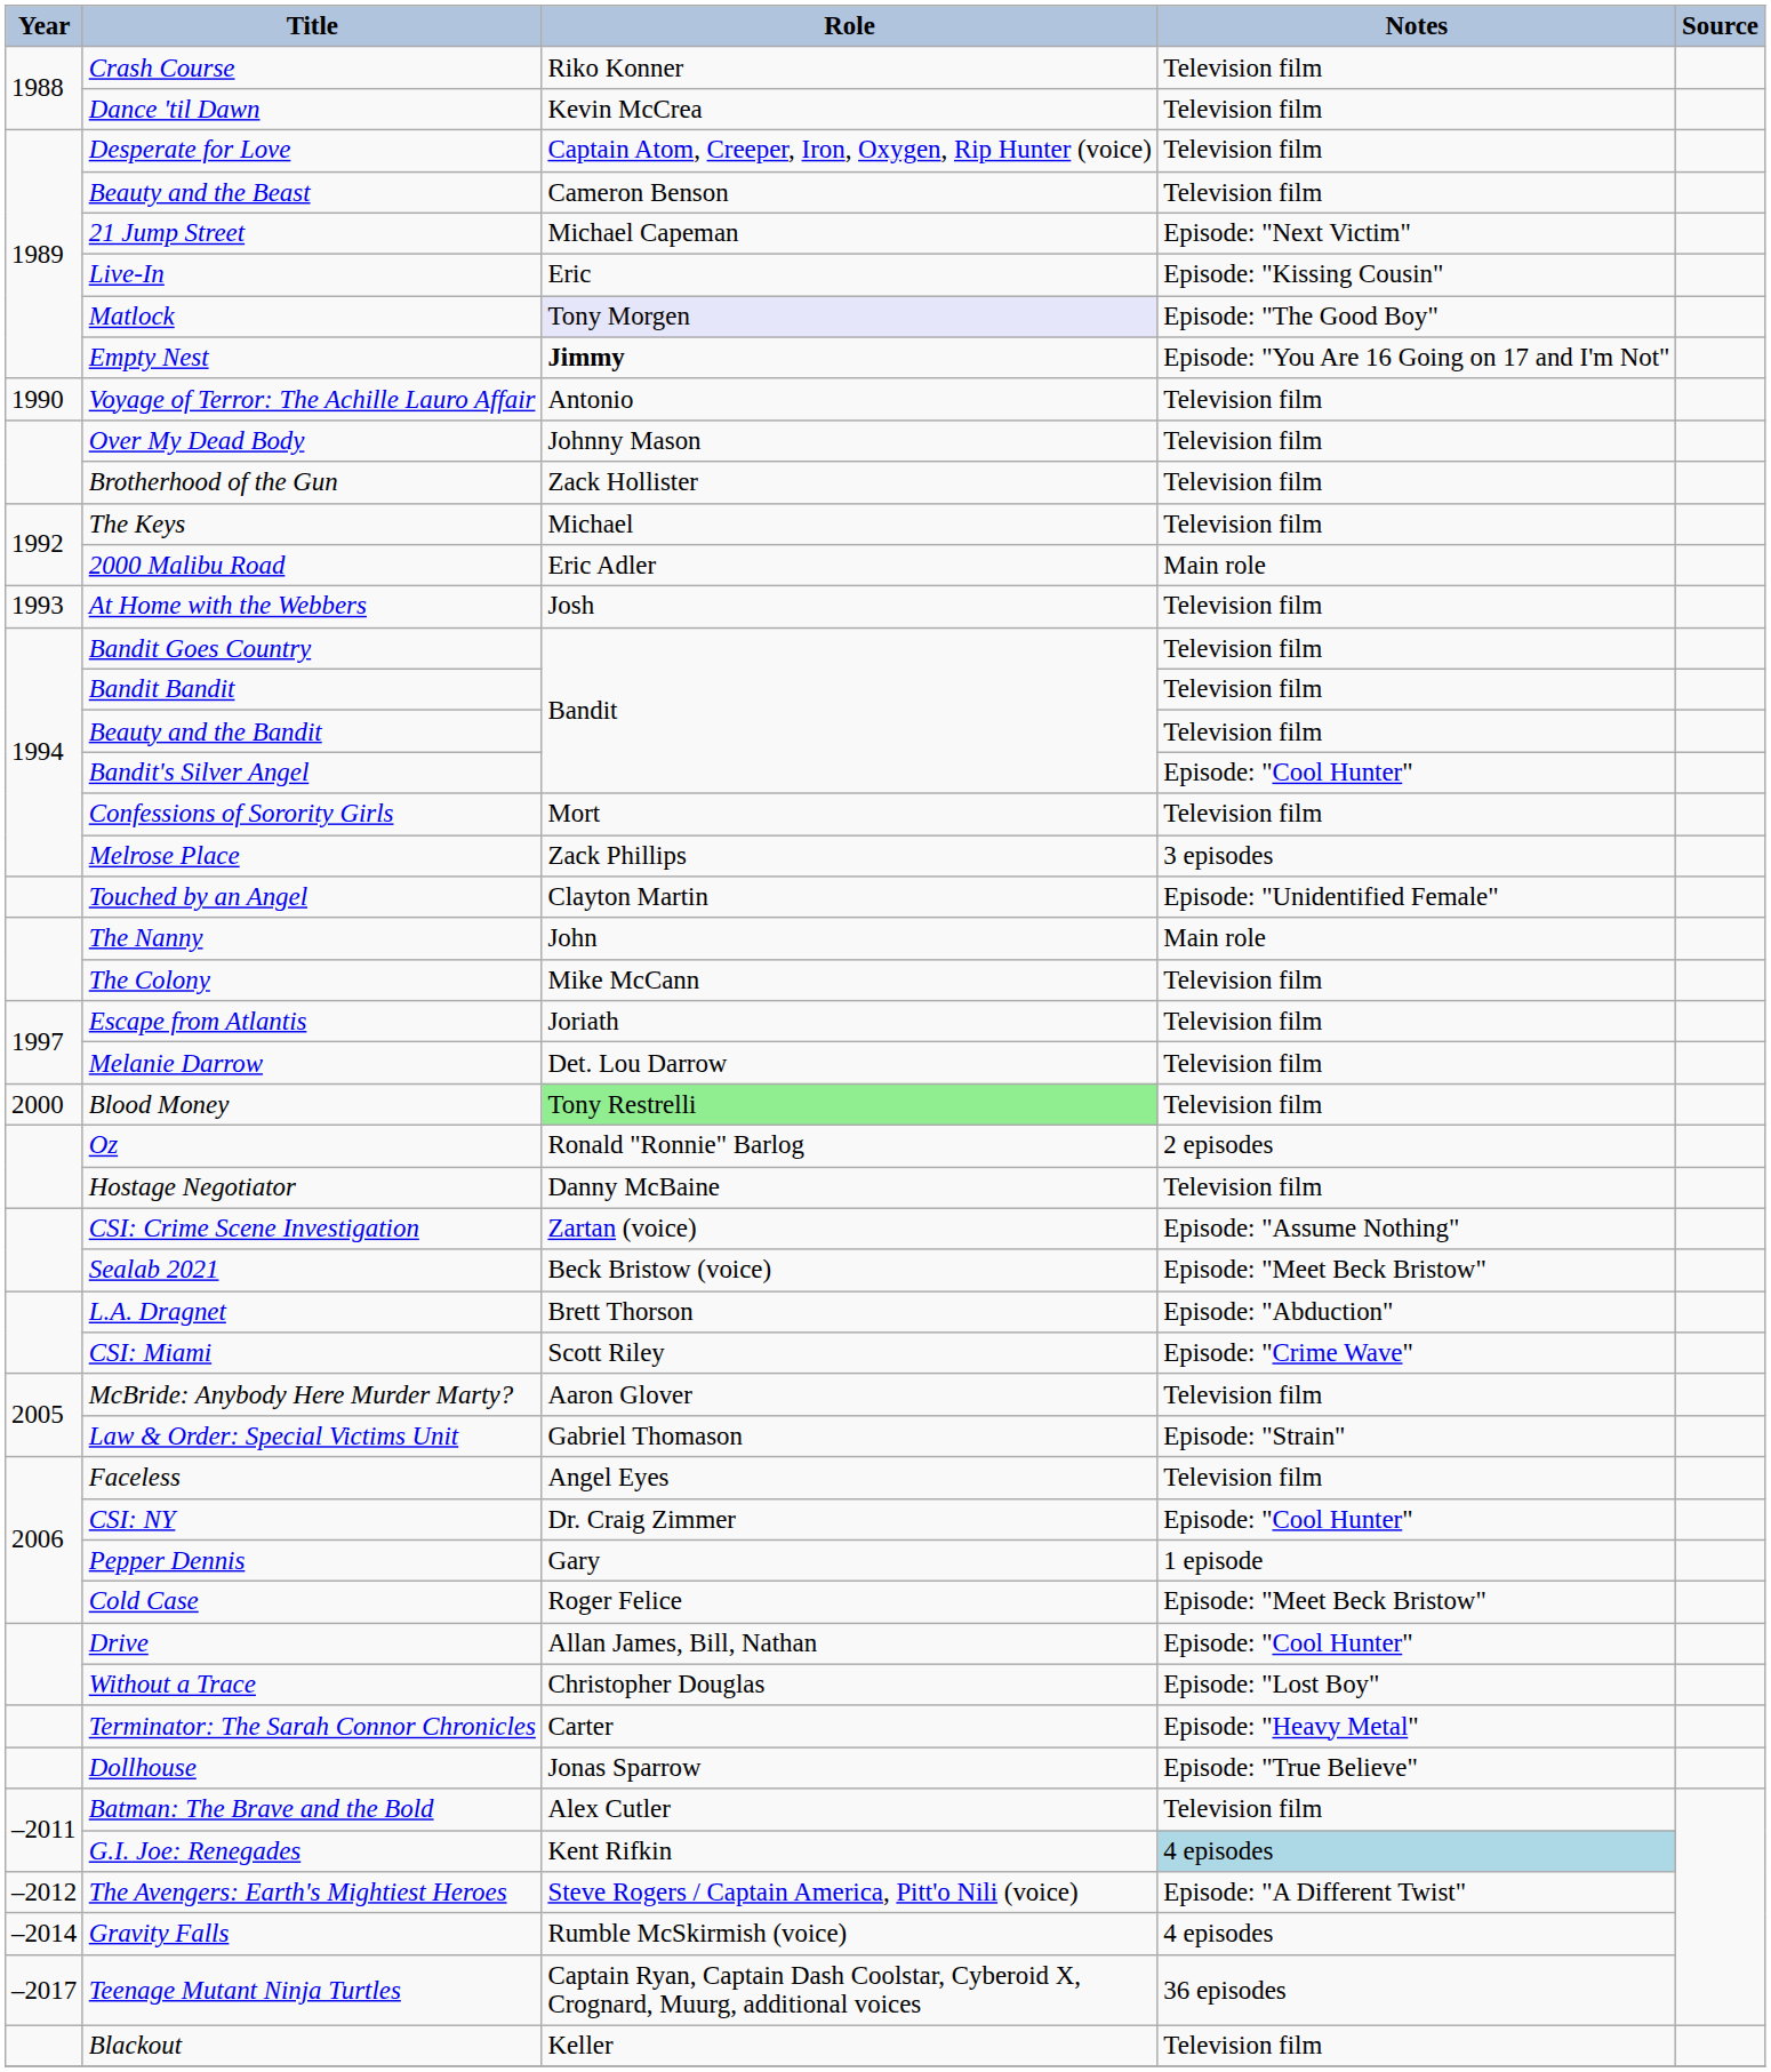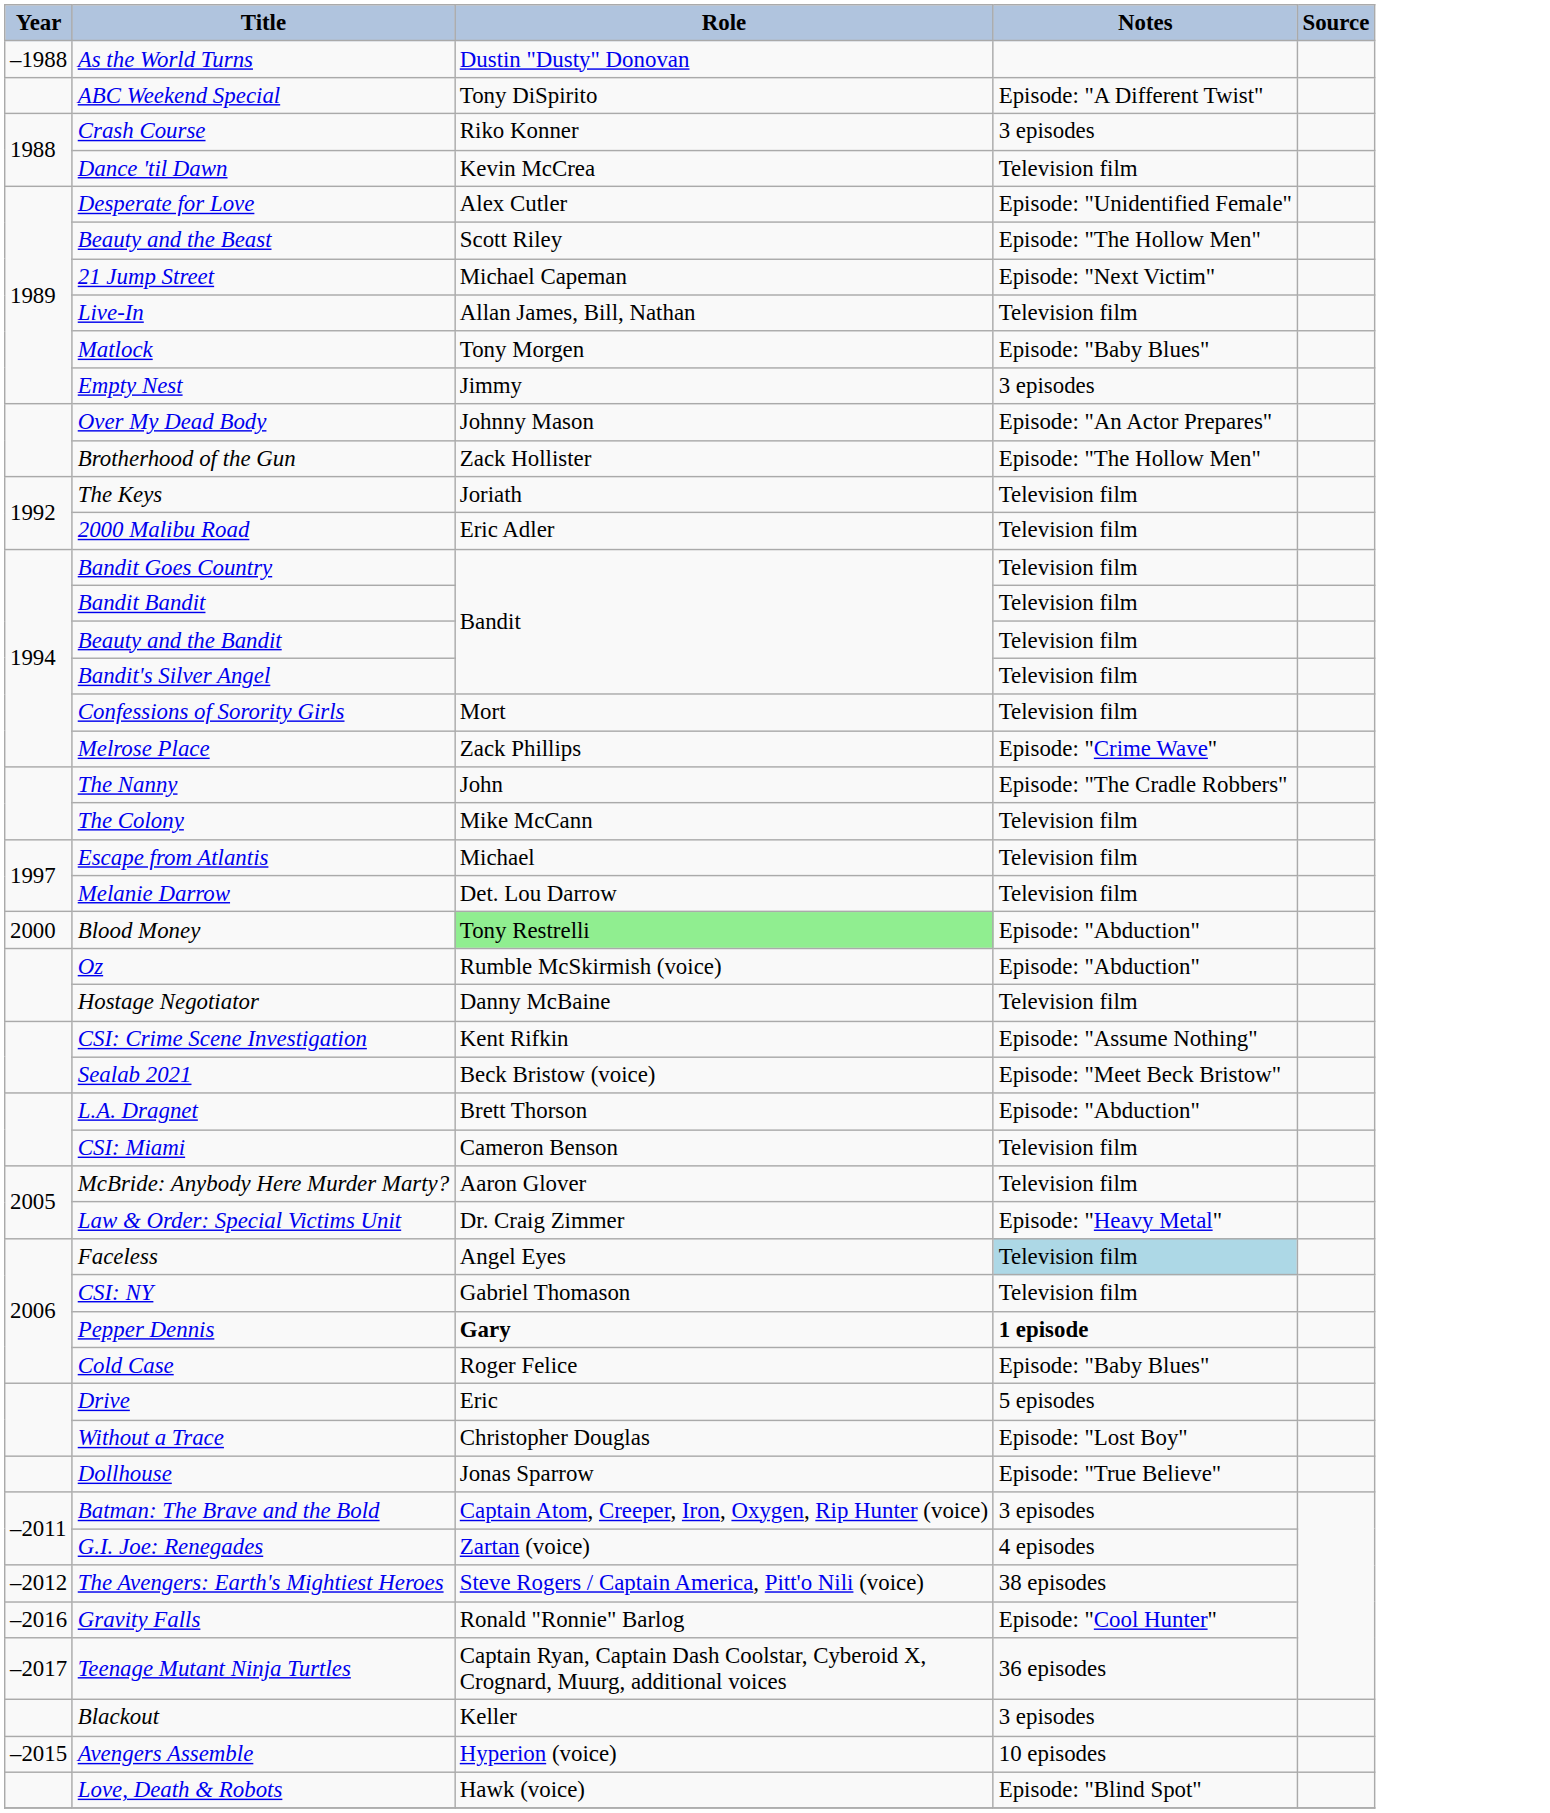 <table class="wikitable sortable plainrowheaders" style="width=100%;  font-size: 100%;">
 <tr>
 <th style="background:#b0c4de;">Year</th>
 <th style="background:#b0c4de;">Title</th>
 <th style="background:#b0c4de;">Role</th>
 <th style="background:#b0c4de;" class="unsortable">Notes</th>
 <th style="background:#b0c4de;" class="unsortable">Source</th>
 </tr>
 <tr>
+<td>–1988</td>
+<td><em><a href='#'>As the World Turns</a></em></td>
+<td><a href='#'>Dustin "Dusty" Donovan</a></td>
+<td></td>
+<td></td>
+</tr>
+<tr>
+<td></td>
+<td><em><a href='#'>ABC Weekend Special</a></em></td>
+<td>Tony DiSpirito</td>
+<td>Episode: "A Different Twist"</td>
+<td></td>
+</tr>
+<tr>
 <td rowspan="2">1988</td>
 <td><em><a href='#'>Crash Course</a></em></td>
 <td>Riko Konner</td>
-<td>Television film</td>
+<td>3 episodes</td>
 <td></td>
 </tr>
 <tr>
 <td><em><a href='#'>Dance 'til Dawn</a></em></td>
 <td>Kevin McCrea</td>
 <td>Television film</td>
 <td></td>
 </tr>
 <tr>
 <td rowspan="6">1989</td>
 <td><em><a href='#'>Desperate for Love</a></em></td>
-<td><a href='#'>Captain Atom</a>, <a href='#'>Creeper</a>, <a href='#'>Iron</a>, <a href='#'>Oxygen</a>, <a href='#'>Rip Hunter</a> (voice)</td>
-<td>Television film</td>
+<td>Alex Cutler</td>
+<td>Episode: "Unidentified Female"</td>
 <td></td>
 </tr>
 <tr>
 <td><em><a href='#'>Beauty and the Beast</a></em></td>
-<td>Cameron Benson</td>
-<td>Television film</td>
+<td>Scott Riley</td>
+<td>Episode: "The Hollow Men"</td>
 <td></td>
 </tr>
 <tr>
 <td><em><a href='#'>21 Jump Street</a></em></td>
 <td>Michael Capeman</td>
 <td>Episode: "Next Victim"</td>
 <td></td>
 </tr>
 <tr>
 <td><em><a href='#'>Live-In</a></em></td>
-<td>Eric</td>
-<td>Episode: "Kissing Cousin"</td>
+<td>Allan James, Bill, Nathan</td>
+<td>Television film</td>
 <td></td>
 </tr>
 <tr>
 <td><em><a href='#'>Matlock</a></em></td>
-<td style="background: lavender;">Tony Morgen</td>
-<td>Episode: "The Good Boy"</td>
+<td>Tony Morgen</td>
+<td>Episode: "Baby Blues"</td>
 <td></td>
 </tr>
 <tr>
 <td><em><a href='#'>Empty Nest</a></em></td>
-<td><strong>Jimmy</strong></td>
-<td>Episode: "You Are 16 Going on 17 and I'm Not"</td>
-<td></td>
-</tr>
-<tr>
-<td>1990</td>
-<td><em><a href='#'>Voyage of Terror: The Achille Lauro Affair</a></em></td>
-<td>Antonio</td>
-<td>Television film</td>
+<td>Jimmy</td>
+<td>3 episodes</td>
 <td></td>
 </tr>
 <tr>
 <td rowspan="2"></td>
 <td><em><a href='#'>Over My Dead Body</a></em></td>
 <td>Johnny Mason</td>
-<td>Television film</td>
+<td>Episode: "An Actor Prepares"</td>
 <td></td>
 </tr>
 <tr>
 <td><em>Brotherhood of the Gun</em></td>
 <td>Zack Hollister</td>
-<td>Television film</td>
+<td>Episode: "The Hollow Men"</td>
 <td></td>
 </tr>
 <tr>
 <td rowspan="2">1992</td>
 <td><em>The Keys</em></td>
-<td>Michael</td>
+<td>Joriath</td>
 <td>Television film</td>
 <td></td>
 </tr>
 <tr>
 <td><em><a href='#'>2000 Malibu Road</a></em></td>
 <td>Eric Adler</td>
-<td>Main role</td>
-<td></td>
-</tr>
-<tr>
-<td>1993</td>
-<td><em><a href='#'>At Home with the Webbers</a></em></td>
-<td>Josh</td>
 <td>Television film</td>
 <td></td>
 </tr>
 <tr>
 <td rowspan="6">1994</td>
 <td><em><a href='#'>Bandit Goes Country</a></em></td>
 <td rowspan="4">Bandit</td>
 <td>Television film</td>
 <td></td>
 </tr>
 <tr>
 <td><em><a href='#'>Bandit Bandit</a></em></td>
 <td>Television film</td>
 <td></td>
 </tr>
 <tr>
 <td><em><a href='#'>Beauty and the Bandit</a></em></td>
 <td>Television film</td>
 <td></td>
 </tr>
 <tr>
 <td><em><a href='#'>Bandit's Silver Angel</a></em></td>
-<td>Episode: "<a href='#'>Cool Hunter</a>"</td>
+<td>Television film</td>
 <td></td>
 </tr>
 <tr>
 <td><em><a href='#'>Confessions of Sorority Girls</a></em></td>
 <td>Mort</td>
 <td>Television film</td>
 <td></td>
 </tr>
 <tr>
 <td><em><a href='#'>Melrose Place</a></em></td>
 <td>Zack Phillips</td>
-<td>3 episodes</td>
-<td></td>
-</tr>
-<tr>
-<td></td>
-<td><em><a href='#'>Touched by an Angel</a></em></td>
-<td>Clayton Martin</td>
-<td>Episode: "Unidentified Female"</td>
+<td>Episode: "<a href='#'>Crime Wave</a>"</td>
 <td></td>
 </tr>
 <tr>
 <td rowspan="2"></td>
 <td><em><a href='#'>The Nanny</a></em></td>
 <td>John</td>
-<td>Main role</td>
+<td>Episode: "The Cradle Robbers"</td>
 <td></td>
 </tr>
 <tr>
 <td><em><a href='#'>The Colony</a></em></td>
 <td>Mike McCann</td>
 <td>Television film</td>
 <td></td>
 </tr>
 <tr>
 <td rowspan="2">1997</td>
 <td><em><a href='#'>Escape from Atlantis</a></em></td>
-<td>Joriath</td>
+<td>Michael</td>
 <td>Television film</td>
 <td></td>
 </tr>
 <tr>
 <td><em><a href='#'>Melanie Darrow</a></em></td>
 <td>Det. Lou Darrow</td>
 <td>Television film</td>
 <td></td>
 </tr>
 <tr>
 <td>2000</td>
 <td><em>Blood Money</em></td>
 <td style="background: lightgreen;">Tony Restrelli</td>
-<td>Television film</td>
+<td>Episode: "Abduction"</td>
 <td></td>
 </tr>
 <tr>
 <td rowspan="2"></td>
 <td><em><a href='#'>Oz</a></em></td>
-<td>Ronald "Ronnie" Barlog</td>
-<td>2 episodes</td>
+<td>Rumble McSkirmish (voice)</td>
+<td>Episode: "Abduction"</td>
 <td></td>
 </tr>
 <tr>
 <td><em>Hostage Negotiator</em></td>
 <td>Danny McBaine</td>
 <td>Television film</td>
 <td></td>
 </tr>
 <tr>
 <td rowspan="2"></td>
 <td><em><a href='#'>CSI: Crime Scene Investigation</a></em></td>
-<td><a href='#'>Zartan</a> (voice)</td>
+<td>Kent Rifkin</td>
 <td>Episode: "Assume Nothing"</td>
 <td></td>
 </tr>
 <tr>
 <td><em><a href='#'>Sealab 2021</a></em></td>
 <td>Beck Bristow (voice)</td>
 <td>Episode: "Meet Beck Bristow"</td>
 <td></td>
 </tr>
 <tr>
 <td rowspan="2"></td>
 <td><em><a href='#'>L.A. Dragnet</a></em></td>
 <td>Brett Thorson</td>
 <td>Episode: "Abduction"</td>
 <td></td>
 </tr>
 <tr>
 <td><em><a href='#'>CSI: Miami</a></em></td>
-<td>Scott Riley</td>
-<td>Episode: "<a href='#'>Crime Wave</a>"</td>
+<td>Cameron Benson</td>
+<td>Television film</td>
 <td></td>
 </tr>
 <tr>
 <td rowspan="2">2005</td>
 <td><em>McBride: Anybody Here Murder Marty?</em></td>
 <td>Aaron Glover</td>
 <td>Television film</td>
 <td></td>
 </tr>
 <tr>
 <td><em><a href='#'>Law & Order: Special Victims Unit</a></em></td>
-<td>Gabriel Thomason</td>
-<td>Episode: "Strain"</td>
+<td>Dr. Craig Zimmer</td>
+<td>Episode: "<a href='#'>Heavy Metal</a>"</td>
 <td></td>
 </tr>
 <tr>
 <td rowspan="4">2006</td>
 <td><em>Faceless</em></td>
 <td>Angel Eyes</td>
+<td style="background: lightblue;">Television film</td>
+<td></td>
+</tr>
+<tr>
+<td><em><a href='#'>CSI: NY</a></em></td>
+<td>Gabriel Thomason</td>
 <td>Television film</td>
 <td></td>
 </tr>
 <tr>
-<td><em><a href='#'>CSI: NY</a></em></td>
-<td>Dr. Craig Zimmer</td>
-<td>Episode: "<a href='#'>Cool Hunter</a>"</td>
-<td></td>
-</tr>
-<tr>
 <td><em><a href='#'>Pepper Dennis</a></em></td>
-<td>Gary</td>
-<td>1 episode</td>
+<td><strong>Gary</strong></td>
+<td><strong>1 episode</strong></td>
 <td></td>
 </tr>
 <tr>
 <td><em><a href='#'>Cold Case</a></em></td>
 <td>Roger Felice</td>
-<td>Episode: "Meet Beck Bristow"</td>
+<td>Episode: "Baby Blues"</td>
 <td></td>
 </tr>
 <tr>
 <td rowspan="2"></td>
 <td><em><a href='#'>Drive</a></em></td>
-<td>Allan James, Bill, Nathan</td>
-<td>Episode: "<a href='#'>Cool Hunter</a>"</td>
+<td>Eric</td>
+<td>5 episodes</td>
 <td></td>
 </tr>
 <tr>
 <td><em><a href='#'>Without a Trace</a></em></td>
 <td>Christopher Douglas</td>
 <td>Episode: "Lost Boy"</td>
-<td></td>
-</tr>
-<tr>
-<td></td>
-<td><em><a href='#'>Terminator: The Sarah Connor Chronicles</a></em></td>
-<td>Carter</td>
-<td>Episode: "<a href='#'>Heavy Metal</a>"</td>
 <td></td>
 </tr>
 <tr>
 <td></td>
 <td><em><a href='#'>Dollhouse</a></em></td>
 <td>Jonas Sparrow</td>
 <td>Episode: "True Believe"</td>
 <td></td>
 </tr>
 <tr>
 <td rowspan="2">–2011</td>
 <td><em><a href='#'>Batman: The Brave and the Bold</a></em></td>
-<td>Alex Cutler</td>
-<td>Television film</td>
+<td><a href='#'>Captain Atom</a>, <a href='#'>Creeper</a>, <a href='#'>Iron</a>, <a href='#'>Oxygen</a>, <a href='#'>Rip Hunter</a> (voice)</td>
+<td>3 episodes</td>
 <td rowspan="5"></td>
 </tr>
 <tr>
 <td><em><a href='#'>G.I. Joe: Renegades</a></em></td>
-<td>Kent Rifkin</td>
-<td style="background: lightblue;">4 episodes</td>
+<td><a href='#'>Zartan</a> (voice)</td>
+<td>4 episodes</td>
 </tr>
 <tr>
 <td>–2012</td>
 <td><em><a href='#'>The Avengers: Earth's Mightiest Heroes</a></em></td>
 <td><a href='#'>Steve Rogers / Captain America</a>, <a href='#'>Pitt'o Nili</a> (voice)</td>
-<td>Episode: "A Different Twist"</td>
+<td>38 episodes</td>
 </tr>
 <tr>
-<td>–2014</td>
+<td>–2016</td>
 <td><em><a href='#'>Gravity Falls</a></em></td>
-<td>Rumble McSkirmish (voice)</td>
-<td>4 episodes</td>
+<td>Ronald "Ronnie" Barlog</td>
+<td>Episode: "<a href='#'>Cool Hunter</a>"</td>
 </tr>
 <tr>
 <td>–2017</td>
 <td><em><a href='#'>Teenage Mutant Ninja Turtles</a></em></td>
 <td>Captain Ryan, Captain Dash Coolstar, Cyberoid X,<br>Crognard, Muurg, additional voices</td>
 <td>36 episodes</td>
 </tr>
 <tr>
 <td></td>
 <td><em>Blackout</em></td>
 <td>Keller</td>
-<td>Television film</td>
+<td>3 episodes</td>
+<td></td>
+</tr>
+<tr>
+<td>–2015</td>
+<td><em><a href='#'>Avengers Assemble</a></em></td>
+<td><a href='#'>Hyperion</a> (voice)</td>
+<td>10 episodes</td>
+<td></td>
+</tr>
+<tr>
+<td></td>
+<td><em><a href='#'>Love, Death & Robots</a></em></td>
+<td>Hawk (voice)</td>
+<td>Episode: "Blind Spot"</td>
 <td></td>
 </tr>
 <tr>
 </tr>
 </table>
